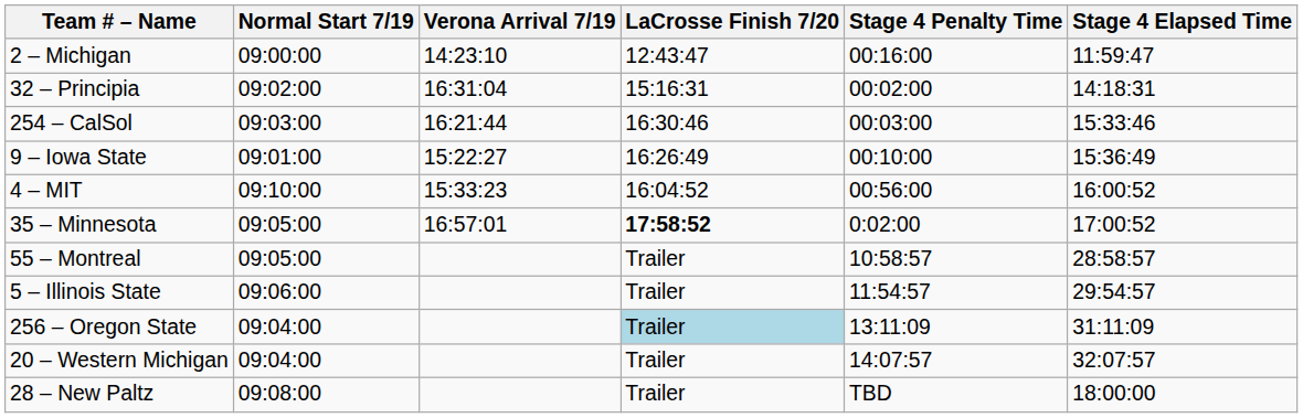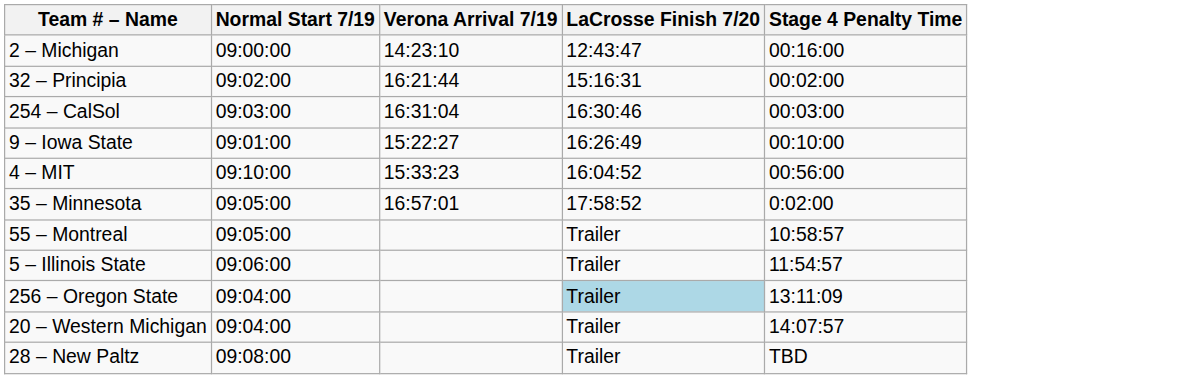 <table class="wikitable">
 <tr>
 <th>Team # – Name</th>
 <th>Normal Start 7/19</th>
 <th>Verona Arrival 7/19</th>
 <th>LaCrosse Finish 7/20</th>
 <th>Stage 4 Penalty Time</th>
-<th>Stage 4 Elapsed Time</th>
 </tr>
 <tr>
 <td>2 – Michigan</td>
 <td>09:00:00</td>
 <td>14:23:10</td>
 <td>12:43:47</td>
 <td>00:16:00</td>
-<td>11:59:47</td>
 </tr>
 <tr>
 <td>32 – Principia</td>
 <td>09:02:00</td>
-<td>16:31:04</td>
+<td>16:21:44</td>
 <td>15:16:31</td>
 <td>00:02:00</td>
-<td>14:18:31</td>
 </tr>
 <tr>
 <td>254 – CalSol</td>
 <td>09:03:00</td>
-<td>16:21:44</td>
+<td>16:31:04</td>
 <td>16:30:46</td>
 <td>00:03:00</td>
-<td>15:33:46</td>
 </tr>
 <tr>
 <td>9 – Iowa State</td>
 <td>09:01:00</td>
 <td>15:22:27</td>
 <td>16:26:49</td>
 <td>00:10:00</td>
-<td>15:36:49</td>
 </tr>
 <tr>
 <td>4 – MIT</td>
 <td>09:10:00</td>
 <td>15:33:23</td>
 <td>16:04:52</td>
 <td>00:56:00</td>
-<td>16:00:52</td>
 </tr>
 <tr>
 <td>35 – Minnesota</td>
 <td>09:05:00</td>
 <td>16:57:01</td>
-<td><strong>17:58:52</strong></td>
+<td>17:58:52</td>
 <td>0:02:00</td>
-<td>17:00:52</td>
 </tr>
 <tr>
 <td>55 – Montreal</td>
 <td>09:05:00</td>
 <td></td>
 <td>Trailer</td>
 <td>10:58:57</td>
-<td>28:58:57</td>
 </tr>
 <tr>
 <td>5 – Illinois State</td>
 <td>09:06:00</td>
 <td></td>
 <td>Trailer</td>
 <td>11:54:57</td>
-<td>29:54:57</td>
 </tr>
 <tr>
 <td>256 – Oregon State</td>
 <td>09:04:00</td>
 <td></td>
 <td style="background: lightblue;">Trailer</td>
 <td>13:11:09</td>
-<td>31:11:09</td>
 </tr>
 <tr>
 <td>20 – Western Michigan</td>
 <td>09:04:00</td>
 <td></td>
 <td>Trailer</td>
 <td>14:07:57</td>
-<td>32:07:57</td>
 </tr>
 <tr>
 <td>28 – New Paltz</td>
 <td>09:08:00</td>
 <td></td>
 <td>Trailer</td>
 <td>TBD</td>
-<td>18:00:00</td>
 </tr>
 </table>
